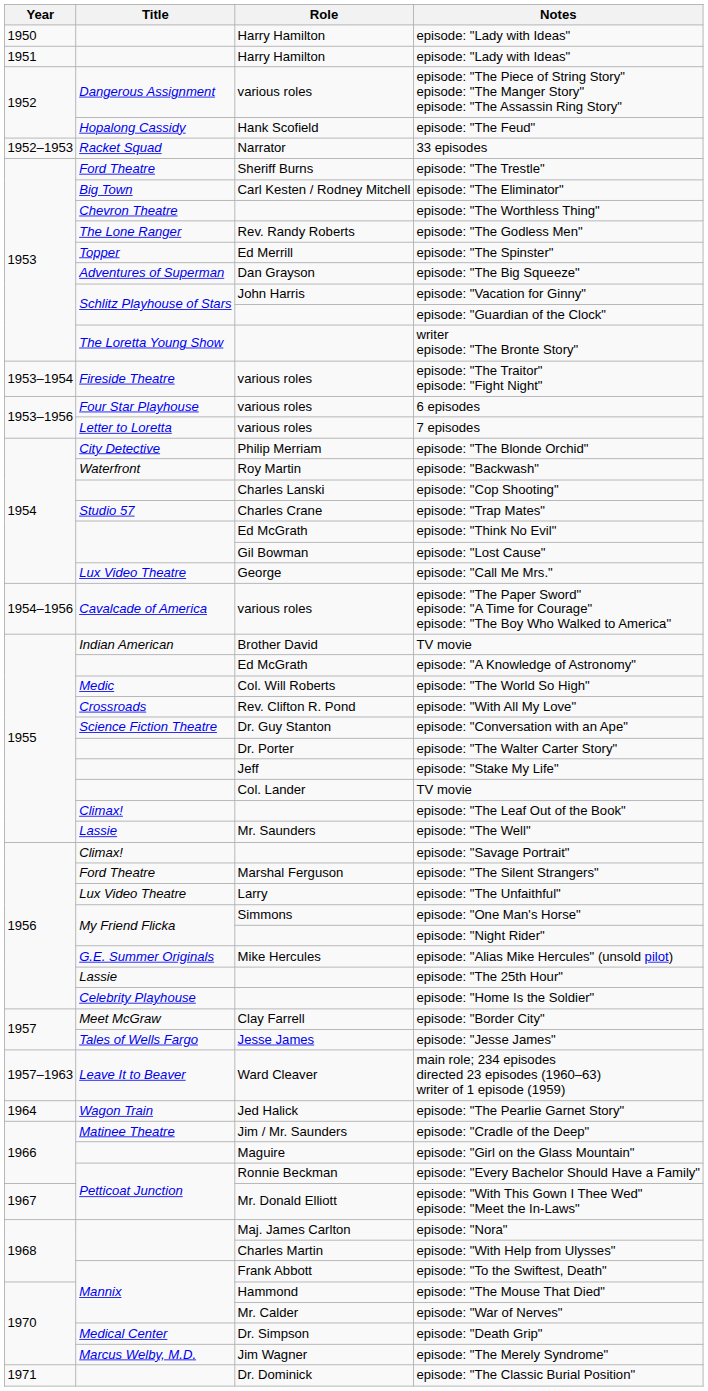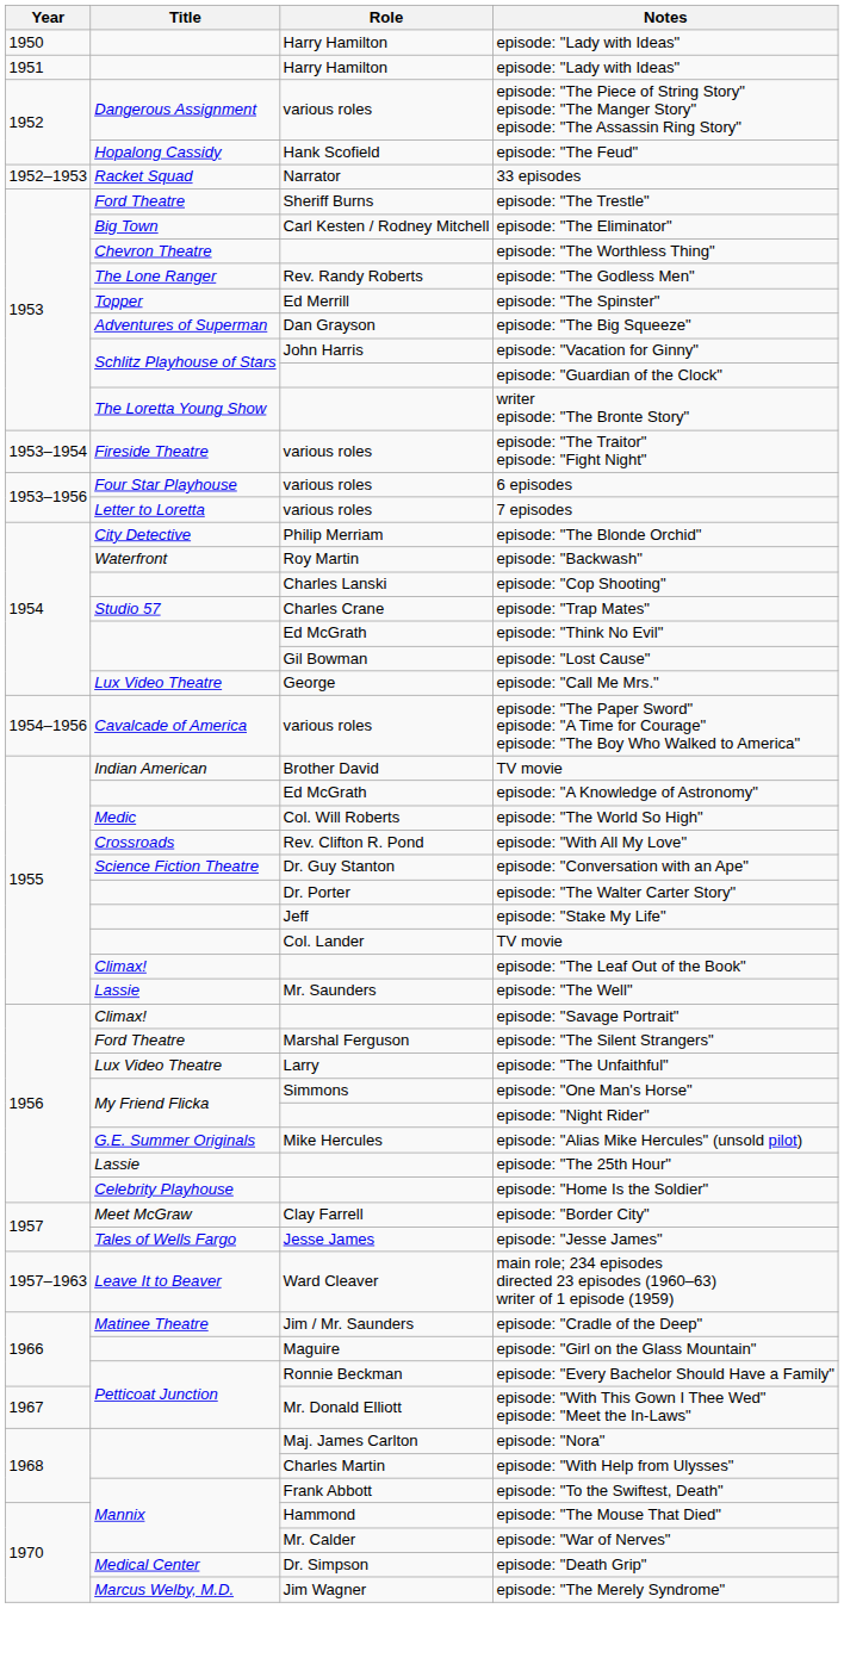 <table class="wikitable sortable">
 <tr>
 <th scope="col">Year</th>
 <th scope="col">Title</th>
 <th scope="col" class="unsortable">Role</th>
 <th scope="col" class="unsortable">Notes</th>
 </tr>
 <tr>
 <td>1950</td>
 <td></td>
 <td>Harry Hamilton</td>
 <td>episode: "Lady with Ideas"</td>
 </tr>
 <tr>
 <td>1951</td>
 <td></td>
 <td>Harry Hamilton</td>
 <td>episode: "Lady with Ideas"</td>
 </tr>
 <tr>
 <td rowspan="2">1952</td>
 <td><em><a href='#'>Dangerous Assignment</a></em></td>
 <td>various roles</td>
 <td>episode: "The Piece of String Story"<br>episode: "The Manger Story"<br>episode: "The Assassin Ring Story"</td>
 </tr>
 <tr>
 <td><em><a href='#'>Hopalong Cassidy</a></em></td>
 <td>Hank Scofield</td>
 <td>episode: "The Feud"</td>
 </tr>
 <tr>
 <td>1952–1953</td>
 <td><em><a href='#'>Racket Squad</a></em></td>
 <td>Narrator</td>
 <td>33 episodes</td>
 </tr>
 <tr>
 <td rowspan="9">1953</td>
 <td><em><a href='#'>Ford Theatre</a></em></td>
 <td>Sheriff Burns</td>
 <td>episode: "The Trestle"</td>
 </tr>
 <tr>
 <td><em><a href='#'>Big Town</a></em></td>
 <td>Carl Kesten / Rodney Mitchell</td>
 <td>episode: "The Eliminator"</td>
 </tr>
 <tr>
 <td><em><a href='#'>Chevron Theatre</a></em></td>
 <td></td>
 <td>episode: "The Worthless Thing"</td>
 </tr>
 <tr>
 <td><em><a href='#'>The Lone Ranger</a></em></td>
 <td>Rev. Randy Roberts</td>
 <td>episode: "The Godless Men"</td>
 </tr>
 <tr>
 <td><em><a href='#'>Topper</a></em></td>
 <td>Ed Merrill</td>
 <td>episode: "The Spinster"</td>
 </tr>
 <tr>
 <td><em><a href='#'>Adventures of Superman</a></em></td>
 <td>Dan Grayson</td>
 <td>episode: "The Big Squeeze"</td>
 </tr>
 <tr>
 <td rowspan="2"><em><a href='#'>Schlitz Playhouse of Stars</a></em></td>
 <td>John Harris</td>
 <td>episode: "Vacation for Ginny"</td>
 </tr>
 <tr>
 <td></td>
 <td>episode: "Guardian of the Clock"</td>
 </tr>
 <tr>
 <td><em><a href='#'>The Loretta Young Show</a></em></td>
 <td></td>
 <td>writer<br>episode: "The Bronte Story"</td>
 </tr>
 <tr>
 <td>1953–1954</td>
 <td><em><a href='#'>Fireside Theatre</a></em></td>
 <td>various roles</td>
 <td>episode: "The Traitor"<br>episode: "Fight Night"</td>
 </tr>
 <tr>
 <td rowspan="2">1953–1956</td>
 <td><em><a href='#'>Four Star Playhouse</a></em></td>
 <td>various roles</td>
 <td>6 episodes</td>
 </tr>
 <tr>
 <td><em><a href='#'>Letter to Loretta</a></em></td>
 <td>various roles</td>
 <td>7 episodes</td>
 </tr>
 <tr>
 <td rowspan="7">1954</td>
 <td><em><a href='#'>City Detective</a></em></td>
 <td>Philip Merriam</td>
 <td>episode: "The Blonde Orchid"</td>
 </tr>
 <tr>
 <td><em>Waterfront</em></td>
 <td>Roy Martin</td>
 <td>episode: "Backwash"</td>
 </tr>
 <tr>
 <td></td>
 <td>Charles Lanski</td>
 <td>episode: "Cop Shooting"</td>
 </tr>
 <tr>
 <td><em><a href='#'>Studio 57</a></em></td>
 <td>Charles Crane</td>
 <td>episode: "Trap Mates"</td>
 </tr>
 <tr>
 <td rowspan="2"></td>
 <td>Ed McGrath</td>
 <td>episode: "Think No Evil"</td>
 </tr>
 <tr>
 <td>Gil Bowman</td>
 <td>episode: "Lost Cause"</td>
 </tr>
 <tr>
 <td><em><a href='#'>Lux Video Theatre</a></em></td>
 <td>George</td>
 <td>episode: "Call Me Mrs."</td>
 </tr>
 <tr>
 <td>1954–1956</td>
 <td><em><a href='#'>Cavalcade of America</a></em></td>
 <td>various roles</td>
 <td>episode: "The Paper Sword"<br>episode: "A Time for Courage"<br>episode: "The Boy Who Walked to America"</td>
 </tr>
 <tr>
 <td rowspan="10">1955</td>
 <td><em>Indian American</em></td>
 <td>Brother David</td>
 <td>TV movie</td>
 </tr>
 <tr>
 <td><em></em></td>
 <td>Ed McGrath</td>
 <td>episode: "A Knowledge of Astronomy"</td>
 </tr>
 <tr>
 <td><em><a href='#'>Medic</a></em></td>
 <td>Col. Will Roberts</td>
 <td>episode: "The World So High"</td>
 </tr>
 <tr>
 <td><em><a href='#'>Crossroads</a></em></td>
 <td>Rev. Clifton R. Pond</td>
 <td>episode: "With All My Love"</td>
 </tr>
 <tr>
 <td><em><a href='#'>Science Fiction Theatre</a></em></td>
 <td>Dr. Guy Stanton</td>
 <td>episode: "Conversation with an Ape"</td>
 </tr>
 <tr>
 <td></td>
 <td>Dr. Porter</td>
 <td>episode: "The Walter Carter Story"</td>
 </tr>
 <tr>
 <td></td>
 <td>Jeff</td>
 <td>episode: "Stake My Life"</td>
 </tr>
 <tr>
 <td></td>
 <td>Col. Lander</td>
 <td>TV movie</td>
 </tr>
 <tr>
 <td><em><a href='#'>Climax!</a></em></td>
 <td></td>
 <td>episode: "The Leaf Out of the Book"</td>
 </tr>
 <tr>
 <td><em><a href='#'>Lassie</a></em></td>
 <td>Mr. Saunders</td>
 <td>episode: "The Well"</td>
 </tr>
 <tr>
 <td rowspan="8">1956</td>
 <td><em>Climax!</em></td>
 <td></td>
 <td>episode: "Savage Portrait"</td>
 </tr>
 <tr>
 <td><em>Ford Theatre</em></td>
 <td>Marshal Ferguson</td>
 <td>episode: "The Silent Strangers"</td>
 </tr>
 <tr>
 <td><em>Lux Video Theatre</em></td>
 <td>Larry</td>
 <td>episode: "The Unfaithful"</td>
 </tr>
 <tr>
 <td rowspan="2"><em>My Friend Flicka</em></td>
 <td>Simmons</td>
 <td>episode: "One Man's Horse"</td>
 </tr>
 <tr>
 <td></td>
 <td>episode: "Night Rider"</td>
 </tr>
 <tr>
 <td><em><a href='#'>G.E. Summer Originals</a></em></td>
 <td>Mike Hercules</td>
 <td>episode: "Alias Mike Hercules" (unsold <a href='#'>pilot</a>)</td>
 </tr>
 <tr>
 <td><em>Lassie</em></td>
 <td></td>
 <td>episode: "The 25th Hour"</td>
 </tr>
 <tr>
 <td><em><a href='#'>Celebrity Playhouse</a></em></td>
 <td></td>
 <td>episode: "Home Is the Soldier"</td>
 </tr>
 <tr>
 <td rowspan="2">1957</td>
 <td><em>Meet McGraw</em></td>
 <td>Clay Farrell</td>
 <td>episode: "Border City"</td>
 </tr>
 <tr>
 <td><em><a href='#'>Tales of Wells Fargo</a></em></td>
 <td><a href='#'>Jesse James</a></td>
 <td>episode: "Jesse James"</td>
 </tr>
 <tr>
 <td>1957–1963</td>
 <td><em><a href='#'>Leave It to Beaver</a></em></td>
 <td>Ward Cleaver</td>
 <td>main role; 234 episodes<br>directed 23 episodes (1960–63)<br>writer of 1 episode (1959)</td>
 </tr>
 <tr>
-<td>1964</td>
-<td><em><a href='#'>Wagon Train</a></em></td>
-<td>Jed Halick</td>
-<td>episode: "The Pearlie Garnet Story"</td>
-</tr>
-<tr>
 <td rowspan="3">1966</td>
 <td><em><a href='#'>Matinee Theatre</a></em></td>
 <td>Jim / Mr. Saunders</td>
 <td>episode: "Cradle of the Deep"</td>
 </tr>
 <tr>
 <td></td>
 <td>Maguire</td>
 <td>episode: "Girl on the Glass Mountain"</td>
 </tr>
 <tr>
 <td rowspan="2"><em><a href='#'>Petticoat Junction</a></em></td>
 <td>Ronnie Beckman</td>
 <td>episode: "Every Bachelor Should Have a Family"</td>
 </tr>
 <tr>
 <td>1967</td>
 <td>Mr. Donald Elliott</td>
 <td>episode: "With This Gown I Thee Wed"<br>episode: "Meet the In-Laws"</td>
 </tr>
 <tr>
 <td rowspan="3">1968</td>
 <td rowspan="2"></td>
 <td>Maj. James Carlton</td>
 <td>episode: "Nora"</td>
 </tr>
 <tr>
 <td>Charles Martin</td>
 <td>episode: "With Help from Ulysses"</td>
 </tr>
 <tr>
 <td rowspan="3"><em><a href='#'>Mannix</a></em></td>
 <td>Frank Abbott</td>
 <td>episode: "To the Swiftest, Death"</td>
 </tr>
 <tr>
 <td rowspan="4">1970</td>
 <td>Hammond</td>
 <td>episode: "The Mouse That Died"</td>
 </tr>
 <tr>
 <td>Mr. Calder</td>
 <td>episode: "War of Nerves"</td>
 </tr>
 <tr>
 <td><em><a href='#'>Medical Center</a></em></td>
 <td>Dr. Simpson</td>
 <td>episode: "Death Grip"</td>
 </tr>
 <tr>
 <td><em><a href='#'>Marcus Welby, M.D.</a></em></td>
 <td>Jim Wagner</td>
 <td>episode: "The Merely Syndrome"</td>
 </tr>
-<tr>
-<td>1971</td>
-<td></td>
-<td>Dr. Dominick</td>
-<td>episode: "The Classic Burial Position"</td>
-</tr>
 </table>
